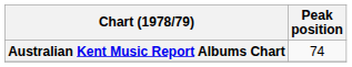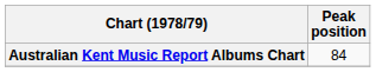 <table class="wikitable plainrowheaders" style="text-align:center">
 <tr>
 <th>Chart (1978/79)</th>
 <th>Peak<br>position</th>
 </tr>
 <tr>
 <th scope="row">Australian <a href='#'>Kent Music Report</a> Albums Chart</th>
-<td>74</td>
+<td>84</td>
 </tr>
 <tr>
 </tr>
 </table>
